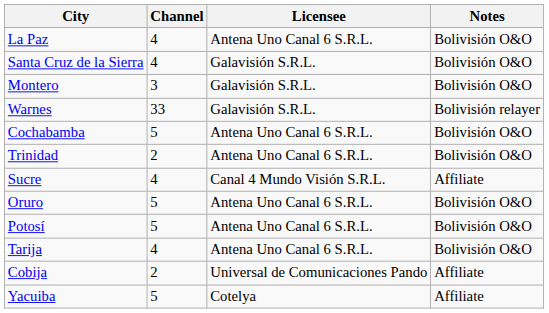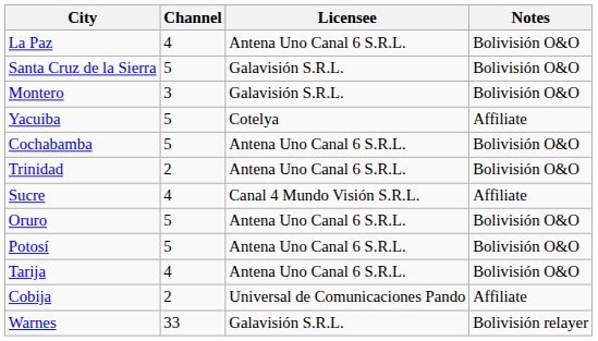 <table class="wikitable sortable" style="text-align:middle">
 <tr>
 <th>City</th>
 <th>Channel</th>
 <th>Licensee</th>
 <th>Notes</th>
 </tr>
 <tr>
 <td><a href='#'>La Paz</a></td>
 <td>4</td>
 <td>Antena Uno Canal 6 S.R.L.</td>
 <td>Bolivisión O&O</td>
 </tr>
 <tr>
 <td><a href='#'>Santa Cruz de la Sierra</a></td>
-<td>4</td>
+<td>5</td>
 <td>Galavisión S.R.L.</td>
 <td>Bolivisión O&O</td>
 </tr>
 <tr>
 <td><a href='#'>Montero</a></td>
 <td>3</td>
 <td>Galavisión S.R.L.</td>
 <td>Bolivisión O&O</td>
 </tr>
 <tr>
-<td><a href='#'>Warnes</a></td>
-<td>33</td>
-<td>Galavisión S.R.L.</td>
-<td>Bolivisión relayer</td>
+<td><a href='#'>Yacuiba</a></td>
+<td>5</td>
+<td>Cotelya</td>
+<td>Affiliate</td>
 </tr>
 <tr>
 <td><a href='#'>Cochabamba</a></td>
 <td>5</td>
 <td>Antena Uno Canal 6 S.R.L.</td>
 <td>Bolivisión O&O</td>
 </tr>
 <tr>
 <td><a href='#'>Trinidad</a></td>
 <td>2</td>
 <td>Antena Uno Canal 6 S.R.L.</td>
 <td>Bolivisión O&O</td>
 </tr>
 <tr>
 <td><a href='#'>Sucre</a></td>
 <td>4</td>
 <td>Canal 4 Mundo Visión S.R.L.</td>
 <td>Affiliate</td>
 </tr>
 <tr>
 <td><a href='#'>Oruro</a></td>
 <td>5</td>
 <td>Antena Uno Canal 6 S.R.L.</td>
 <td>Bolivisión O&O</td>
 </tr>
 <tr>
 <td><a href='#'>Potosí</a></td>
 <td>5</td>
 <td>Antena Uno Canal 6 S.R.L.</td>
 <td>Bolivisión O&O</td>
 </tr>
 <tr>
 <td><a href='#'>Tarija</a></td>
 <td>4</td>
 <td>Antena Uno Canal 6 S.R.L.</td>
 <td>Bolivisión O&O</td>
 </tr>
 <tr>
 <td><a href='#'>Cobija</a></td>
 <td>2</td>
 <td>Universal de Comunicaciones Pando</td>
 <td>Affiliate</td>
 </tr>
 <tr>
-<td><a href='#'>Yacuiba</a></td>
-<td>5</td>
-<td>Cotelya</td>
-<td>Affiliate</td>
+<td><a href='#'>Warnes</a></td>
+<td>33</td>
+<td>Galavisión S.R.L.</td>
+<td>Bolivisión relayer</td>
 </tr>
 </table>
